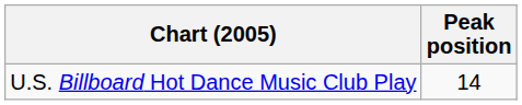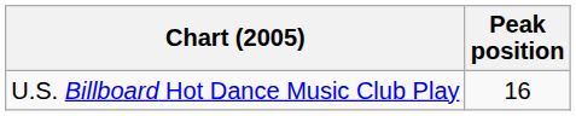 <table class="wikitable">
 <tr>
 <th>Chart (2005)</th>
 <th>Peak<br>position</th>
 </tr>
 <tr>
 <td>U.S. <a href='#'><em>Billboard</em> Hot Dance Music Club Play</a></td>
-<td align="center">14</td>
+<td align="center">16</td>
 </tr>
 </table>
